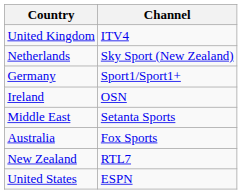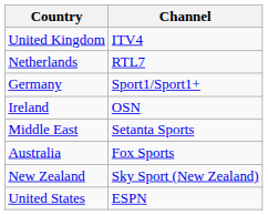 <table class="wikitable" style="font-size:100%; text-align:left">
 <tr>
 <th>Country</th>
 <th>Channel</th>
 </tr>
 <tr>
 <td> <a href='#'>United Kingdom</a></td>
 <td><a href='#'>ITV4</a></td>
 </tr>
 <tr>
 <td> <a href='#'>Netherlands</a></td>
-<td><a href='#'>Sky Sport (New Zealand)</a></td>
+<td><a href='#'>RTL7</a></td>
 </tr>
 <tr>
 <td> <a href='#'>Germany</a></td>
 <td><a href='#'>Sport1/Sport1+</a></td>
 </tr>
 <tr>
 <td> <a href='#'>Ireland</a></td>
 <td><a href='#'>OSN</a></td>
 </tr>
 <tr>
 <td><a href='#'>Middle East</a></td>
 <td><a href='#'>Setanta Sports</a></td>
 </tr>
 <tr>
 <td> <a href='#'>Australia</a></td>
 <td><a href='#'>Fox Sports</a></td>
 </tr>
 <tr>
 <td> <a href='#'>New Zealand</a></td>
-<td><a href='#'>RTL7</a></td>
+<td><a href='#'>Sky Sport (New Zealand)</a></td>
 </tr>
 <tr>
 <td> <a href='#'>United States</a></td>
 <td><a href='#'>ESPN</a></td>
 </tr>
 </table>
